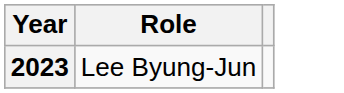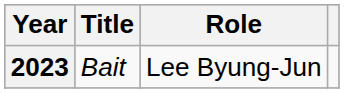 <table class="wikitable plainrowheaders">
 <tr>
 <th scope="col">Year</th>
+<th scope="col">Title</th>
 <th scope="col">Role</th>
 <th scope="col" class="unsortable"></th>
 </tr>
 <tr>
 <th scope="row">2023</th>
+<td><em>Bait</em></td>
 <td>Lee Byung-Jun</td>
 <td style="text-align:center"></td>
 </tr>
 </table>
